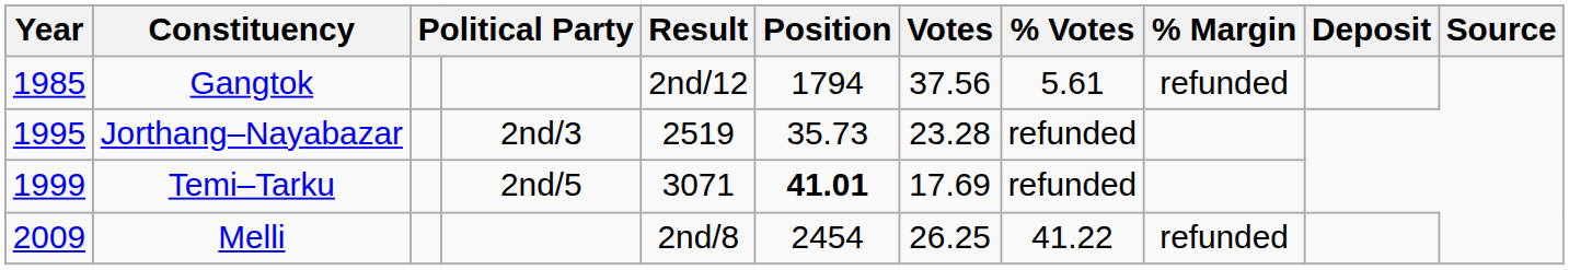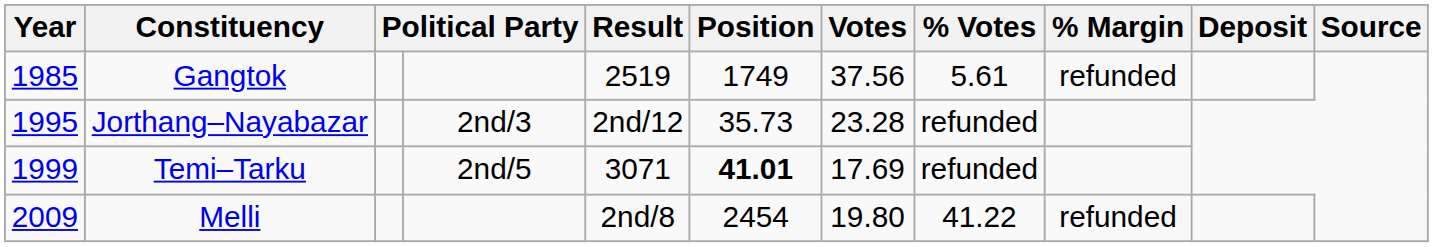 <table class="wikitable sortable" style="text-align:center;">
 <tr>
 <th>Year</th>
 <th>Constituency</th>
 <th Colspan=2>Political Party</th>
 <th>Result</th>
 <th>Position</th>
 <th>Votes</th>
 <th>% Votes</th>
 <th>% Margin</th>
 <th>Deposit</th>
 <th>Source</th>
 </tr>
 <tr>
 <td><a href='#'>1985</a></td>
 <td><a href='#'>Gangtok</a></td>
 <td></td>
 <td></td>
-<td>2nd/12</td>
-<td>1794</td>
+<td>2519</td>
+<td>1749</td>
 <td>37.56</td>
 <td>5.61</td>
 <td>refunded</td>
 <td></td>
 </tr>
 <tr>
 <td><a href='#'>1995</a></td>
 <td><a href='#'>Jorthang–Nayabazar</a></td>
 <td></td>
 <td>2nd/3</td>
-<td>2519</td>
+<td>2nd/12</td>
 <td>35.73</td>
 <td>23.28</td>
 <td>refunded</td>
 <td></td>
 </tr>
 <tr>
 <td><a href='#'>1999</a></td>
 <td><a href='#'>Temi–Tarku</a></td>
 <td></td>
 <td>2nd/5</td>
 <td>3071</td>
 <td><strong>41.01</strong></td>
 <td>17.69</td>
 <td>refunded</td>
 <td></td>
 </tr>
 <tr>
 <td><a href='#'>2009</a></td>
 <td><a href='#'>Melli</a></td>
 <td></td>
 <td></td>
 <td>2nd/8</td>
 <td>2454</td>
-<td>26.25</td>
+<td>19.80</td>
 <td>41.22</td>
 <td>refunded</td>
 <td></td>
 </tr>
 </table>
